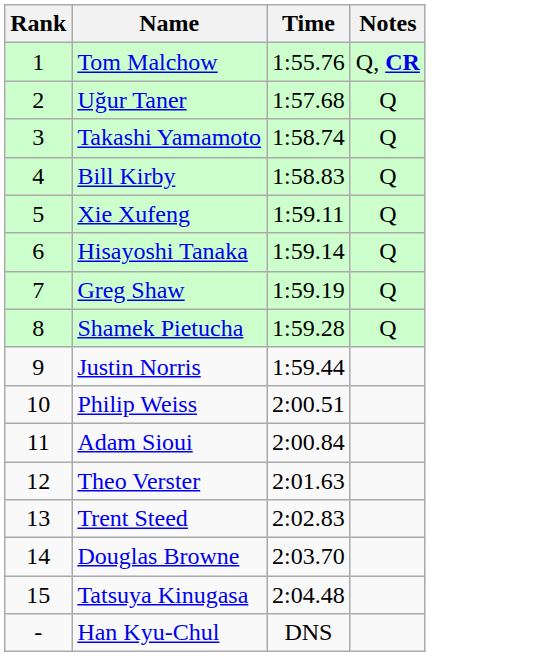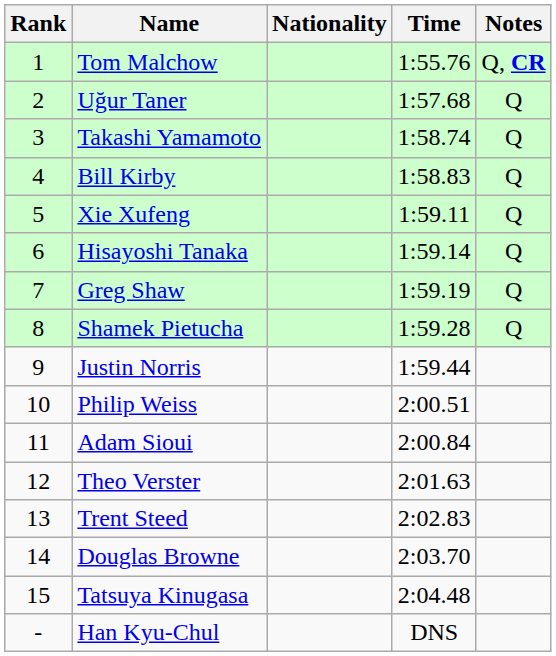 <table class="wikitable sortable" style="text-align:center">
 <tr>
 <th>Rank</th>
 <th>Name</th>
+<th>Nationality</th>
 <th>Time</th>
 <th>Notes</th>
 </tr>
 <tr bgcolor=ccffcc>
 <td>1</td>
 <td align=left><a href='#'>Tom Malchow</a></td>
+<td align=left></td>
 <td>1:55.76</td>
 <td>Q, <strong><a href='#'>CR</a></strong></td>
 </tr>
 <tr bgcolor=ccffcc>
 <td>2</td>
 <td align=left><a href='#'>Uğur Taner</a></td>
+<td align=left></td>
 <td>1:57.68</td>
 <td>Q</td>
 </tr>
 <tr bgcolor=ccffcc>
 <td>3</td>
 <td align=left><a href='#'>Takashi Yamamoto</a></td>
+<td align=left></td>
 <td>1:58.74</td>
 <td>Q</td>
 </tr>
 <tr bgcolor=ccffcc>
 <td>4</td>
 <td align=left><a href='#'>Bill Kirby</a></td>
+<td align=left></td>
 <td>1:58.83</td>
 <td>Q</td>
 </tr>
 <tr bgcolor=ccffcc>
 <td>5</td>
 <td align=left><a href='#'>Xie Xufeng</a></td>
+<td align=left></td>
 <td>1:59.11</td>
 <td>Q</td>
 </tr>
 <tr bgcolor=ccffcc>
 <td>6</td>
 <td align=left><a href='#'>Hisayoshi Tanaka</a></td>
+<td align=left></td>
 <td>1:59.14</td>
 <td>Q</td>
 </tr>
 <tr bgcolor=ccffcc>
 <td>7</td>
 <td align=left><a href='#'>Greg Shaw</a></td>
+<td align=left></td>
 <td>1:59.19</td>
 <td>Q</td>
 </tr>
 <tr bgcolor=ccffcc>
 <td>8</td>
 <td align=left><a href='#'>Shamek Pietucha</a></td>
+<td align=left></td>
 <td>1:59.28</td>
 <td>Q</td>
 </tr>
 <tr>
 <td>9</td>
 <td align=left><a href='#'>Justin Norris</a></td>
+<td align=left></td>
 <td>1:59.44</td>
 <td></td>
 </tr>
 <tr>
 <td>10</td>
 <td align=left><a href='#'>Philip Weiss</a></td>
+<td align=left></td>
 <td>2:00.51</td>
 <td></td>
 </tr>
 <tr>
 <td>11</td>
 <td align=left><a href='#'>Adam Sioui</a></td>
+<td align=left></td>
 <td>2:00.84</td>
 <td></td>
 </tr>
 <tr>
 <td>12</td>
 <td align=left><a href='#'>Theo Verster</a></td>
+<td align=left></td>
 <td>2:01.63</td>
 <td></td>
 </tr>
 <tr>
 <td>13</td>
 <td align=left><a href='#'>Trent Steed</a></td>
+<td align=left></td>
 <td>2:02.83</td>
 <td></td>
 </tr>
 <tr>
 <td>14</td>
 <td align=left><a href='#'>Douglas Browne</a></td>
+<td align=left></td>
 <td>2:03.70</td>
 <td></td>
 </tr>
 <tr>
 <td>15</td>
 <td align=left><a href='#'>Tatsuya Kinugasa</a></td>
+<td align=left></td>
 <td>2:04.48</td>
 <td></td>
 </tr>
 <tr>
 <td>-</td>
 <td align=left><a href='#'>Han Kyu-Chul</a></td>
+<td align=left></td>
 <td>DNS</td>
 <td></td>
 </tr>
 </table>
